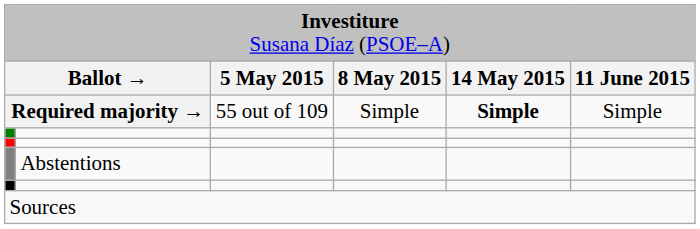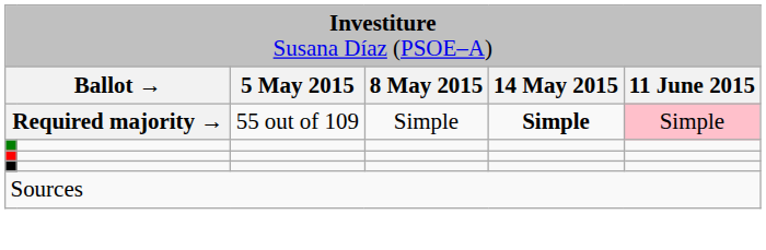 <table class="wikitable" style="text-align:center;">
 <tr>
 <td colspan="6" align="center" bgcolor="#C0C0C0"><strong>Investiture</strong><br><a href='#'>Susana Díaz</a> (<a href='#'>PSOE–A</a>)</td>
 </tr>
 <tr>
 <th colspan="2" width="150px">Ballot →</th>
 <th>5 May 2015</th>
 <th>8 May 2015</th>
 <th>14 May 2015</th>
 <th>11 June 2015</th>
 </tr>
 <tr>
 <th colspan="2">Required majority →</th>
 <td>55 out of 109 </td>
 <td>Simple </td>
 <td><strong>Simple </strong></td>
-<td>Simple </td>
+<td style="background: pink;">Simple </td>
 </tr>
 <tr>
 <th width="1px" style="background:green;"></th>
 <td align="left"></td>
 <td></td>
 <td></td>
 <td></td>
 <td></td>
 </tr>
 <tr>
 <th style="color:inherit;background:red;"></th>
 <td align="left"></td>
 <td></td>
 <td></td>
 <td></td>
 <td></td>
 </tr>
 <tr>
-<th style="color:inherit;background:gray;"></th>
-<td align="left"><span>Abstentions</span></td>
-<td></td>
-<td></td>
-<td></td>
-<td></td>
-</tr>
-<tr>
 <th style="color:inherit;background:black;"></th>
 <td align="left"></td>
 <td></td>
 <td></td>
 <td></td>
 <td></td>
 </tr>
 <tr>
 <td align="left" colspan="6">Sources</td>
 </tr>
 </table>
